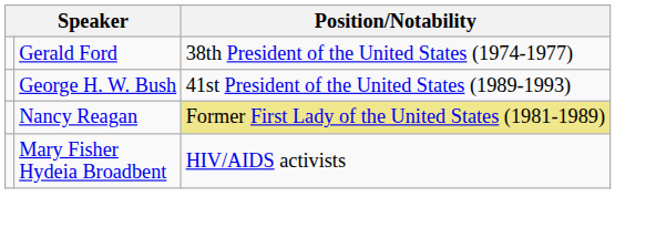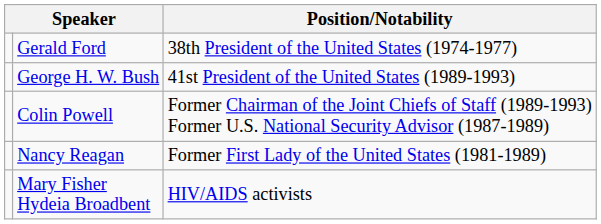 <table class="wikitable">
 <tr>
 <th colspan="2">Speaker</th>
 <th>Position/Notability</th>
 </tr>
 <tr>
 <td></td>
 <td><a href='#'>Gerald Ford</a></td>
 <td>38th <a href='#'>President of the United States</a> (1974-1977)</td>
 </tr>
 <tr>
 <td></td>
 <td><a href='#'>George H. W. Bush</a></td>
 <td>41st <a href='#'>President of the United States</a> (1989-1993)</td>
 </tr>
 <tr>
 <td></td>
+<td><a href='#'>Colin Powell</a></td>
+<td>Former <a href='#'>Chairman of the Joint Chiefs of Staff</a> (1989-1993)<br>Former U.S. <a href='#'>National Security Advisor</a> (1987-1989)</td>
+</tr>
+<tr>
+<td></td>
 <td><a href='#'>Nancy Reagan</a></td>
-<td style="background: khaki;">Former <a href='#'>First Lady of the United States</a> (1981-1989)</td>
+<td>Former <a href='#'>First Lady of the United States</a> (1981-1989)</td>
 </tr>
 <tr>
 <td></td>
 <td><a href='#'>Mary Fisher</a><br><a href='#'>Hydeia Broadbent</a></td>
 <td><a href='#'>HIV/AIDS</a> activists</td>
 </tr>
 </table>
